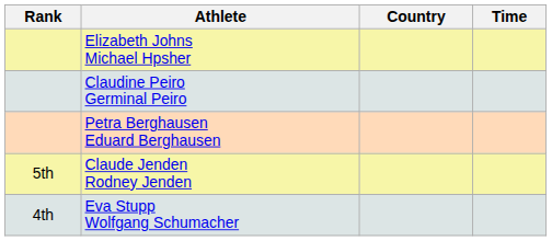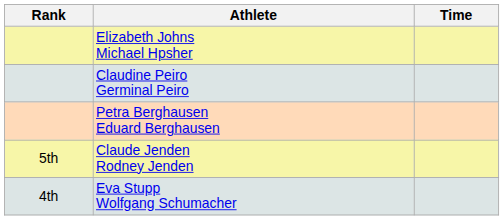 <table class="wikitable" width=45% style="font-size:100%; text-align:left;">
 <tr>
 <th>Rank</th>
 <th>Athlete</th>
-<th>Country</th>
 <th>Time</th>
 </tr>
 <tr bgcolor="#F7F6A8">
 <td align=center></td>
 <td><a href='#'>Elizabeth Johns</a><br><a href='#'>Michael Hpsher</a></td>
-<td></td>
 <td align="right"></td>
 </tr>
 <tr bgcolor="#DCE5E5">
 <td align=center></td>
 <td><a href='#'>Claudine Peiro</a><br><a href='#'>Germinal Peiro</a></td>
-<td></td>
 <td align="right"></td>
 </tr>
 <tr bgcolor="#FFDAB9">
 <td align=center></td>
 <td><a href='#'>Petra Berghausen</a><br><a href='#'>Eduard Berghausen</a></td>
-<td></td>
 <td align="right"></td>
 </tr>
 <tr bgcolor="#F7F6A8">
 <td align=center>5th</td>
 <td><a href='#'>Claude Jenden</a><br><a href='#'>Rodney Jenden</a></td>
-<td></td>
 <td align="right"></td>
 </tr>
 <tr bgcolor="#DCE5E5">
 <td align=center>4th</td>
 <td><a href='#'>Eva Stupp</a><br><a href='#'>Wolfgang Schumacher</a></td>
-<td></td>
 <td align="right"></td>
 </tr>
 </table>
